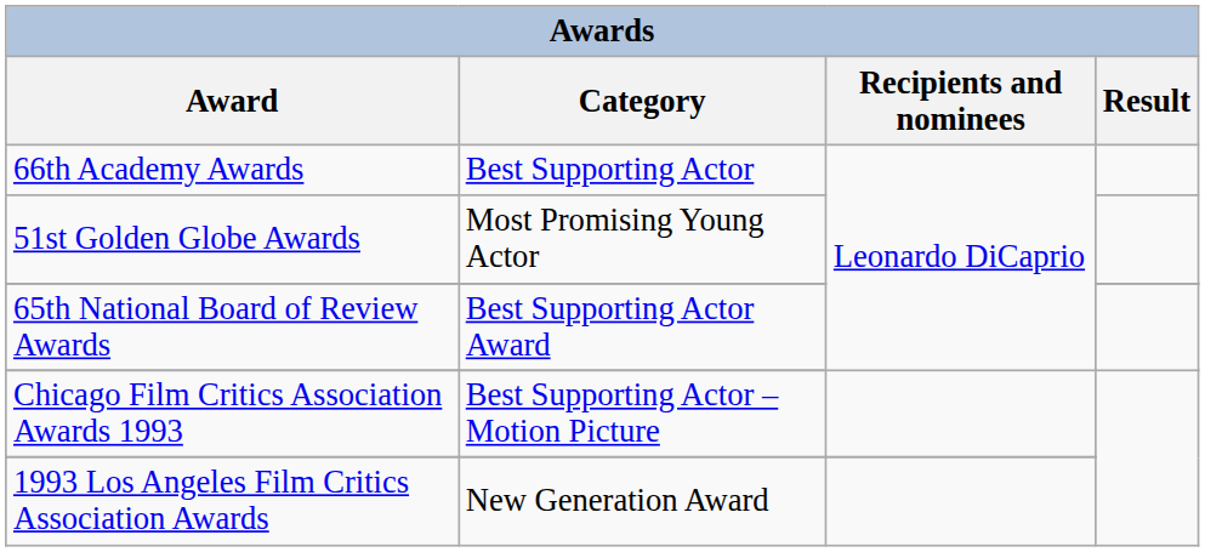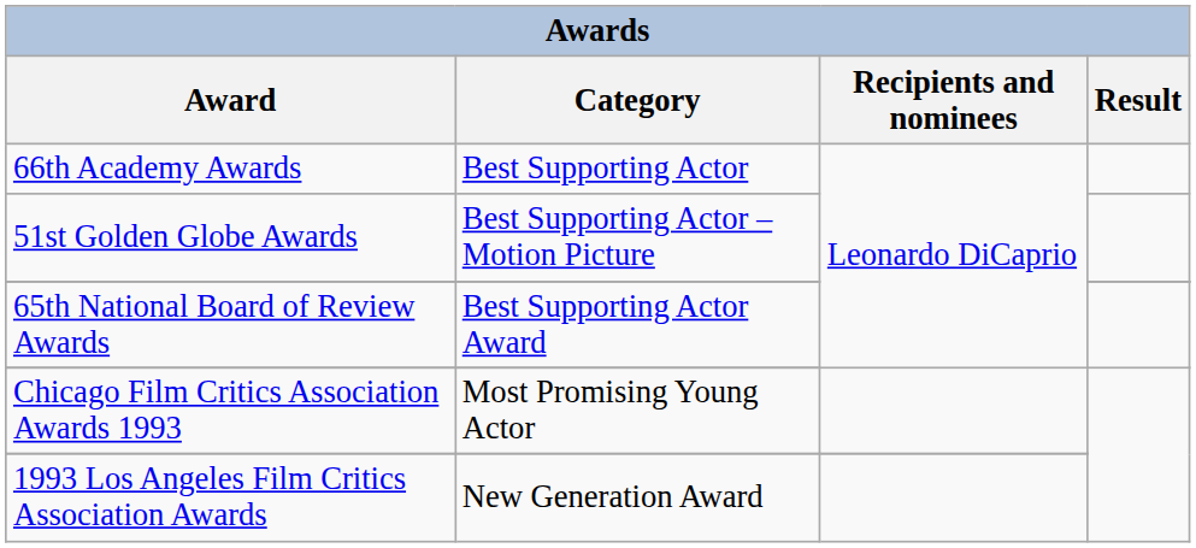 <table class="wikitable" style="width:95%;">
 <tr style="background:#ccc; text-align:center;">
 <th colspan="5" style="background: LightSteelBlue;">Awards</th>
 </tr>
 <tr style="background:#ccc; text-align:center;">
 <th>Award</th>
 <th>Category</th>
 <th>Recipients and nominees</th>
 <th>Result</th>
 </tr>
 <tr>
 <td><a href='#'>66th Academy Awards</a></td>
 <td><a href='#'>Best Supporting Actor</a></td>
 <td rowspan=5><a href='#'>Leonardo DiCaprio</a></td>
 <td></td>
 </tr>
 <tr>
 <td><a href='#'>51st Golden Globe Awards</a></td>
-<td>Most Promising Young Actor</td>
+<td><a href='#'>Best Supporting Actor – Motion Picture</a></td>
 <td></td>
 </tr>
 <tr Chicago Film Critics Association Awards 1993>
 </tr>
 <tr>
 <td><a href='#'>65th National Board of Review Awards</a></td>
 <td><a href='#'>Best Supporting Actor Award</a></td>
 <td></td>
 </tr>
 <tr>
 </tr>
 <tr>
 <td><a href='#'>Chicago Film Critics Association Awards 1993</a></td>
-<td><a href='#'>Best Supporting Actor – Motion Picture</a></td>
+<td>Most Promising Young Actor</td>
 <td></td>
 </tr>
 <tr>
 </tr>
 <tr>
 <td><a href='#'>1993 Los Angeles Film Critics Association Awards</a></td>
 <td>New Generation Award</td>
 <td></td>
 </tr>
 </table>
